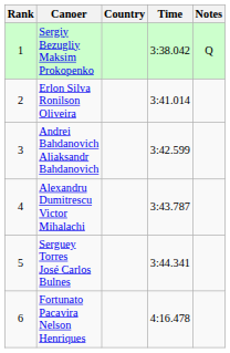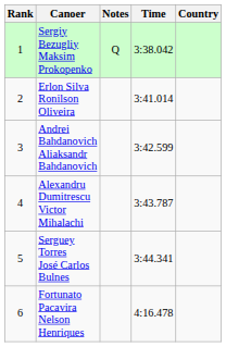 <table class="wikitable" width=50% style="text-align:center;">
 <tr>
 <th>Rank</th>
 <th>Canoer</th>
+<th>Notes</th>
+<th>Time</th>
 <th>Country</th>
-<th>Time</th>
-<th>Notes</th>
 </tr>
 <tr bgcolor=ccffcc>
 <td>1</td>
 <td align="left"><a href='#'>Sergiy Bezugliy</a><br><a href='#'>Maksim Prokopenko</a></td>
+<td>Q</td>
+<td>3:38.042</td>
 <td align="left"></td>
-<td>3:38.042</td>
-<td>Q</td>
 </tr>
 <tr>
 <td>2</td>
 <td align="left"><a href='#'>Erlon Silva</a><br><a href='#'>Ronilson Oliveira</a></td>
+<td></td>
+<td>3:41.014</td>
 <td align="left"></td>
-<td>3:41.014</td>
-<td></td>
 </tr>
 <tr>
 <td>3</td>
 <td align="left"><a href='#'>Andrei Bahdanovich</a><br><a href='#'>Aliaksandr Bahdanovich</a></td>
+<td></td>
+<td>3:42.599</td>
 <td align="left"></td>
-<td>3:42.599</td>
-<td></td>
 </tr>
 <tr>
 <td>4</td>
 <td align="left"><a href='#'>Alexandru Dumitrescu</a><br><a href='#'>Victor Mihalachi</a></td>
+<td></td>
+<td>3:43.787</td>
 <td align="left"></td>
-<td>3:43.787</td>
-<td></td>
 </tr>
 <tr>
 <td>5</td>
 <td align="left"><a href='#'>Serguey Torres</a><br><a href='#'>José Carlos Bulnes</a></td>
+<td></td>
+<td>3:44.341</td>
 <td align="left"></td>
-<td>3:44.341</td>
-<td></td>
 </tr>
 <tr>
 <td>6</td>
 <td align="left"><a href='#'>Fortunato Pacavira</a><br><a href='#'>Nelson Henriques</a></td>
+<td></td>
+<td>4:16.478</td>
 <td align="left"></td>
-<td>4:16.478</td>
-<td></td>
 </tr>
 </table>
